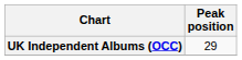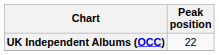 <table class="wikitable plainrowheaders sortable" style="text-align:center;" border="1">
 <tr>
 <th scope="col">Chart</th>
 <th scope="col">Peak<br>position</th>
 </tr>
 <tr>
 <th scope="row">UK Independent Albums (<a href='#'>OCC</a>)</th>
-<td>29</td>
+<td>22</td>
 </tr>
 <tr>
 </tr>
 </table>
